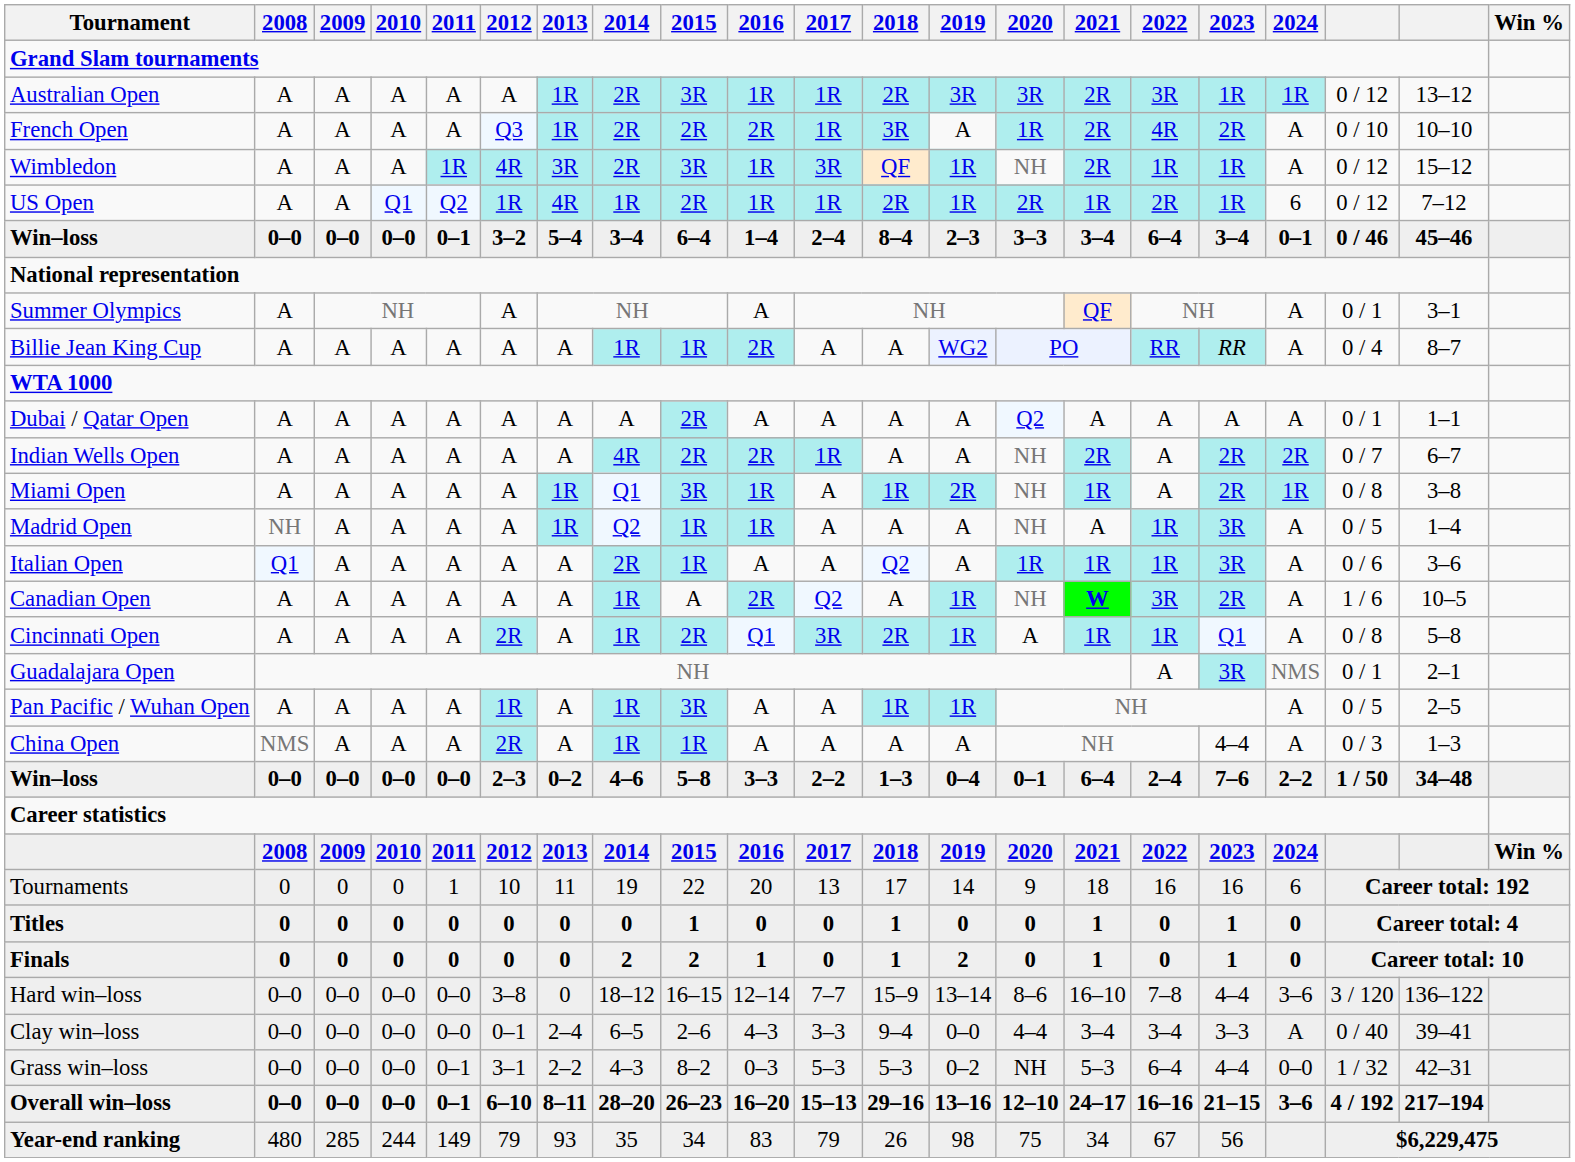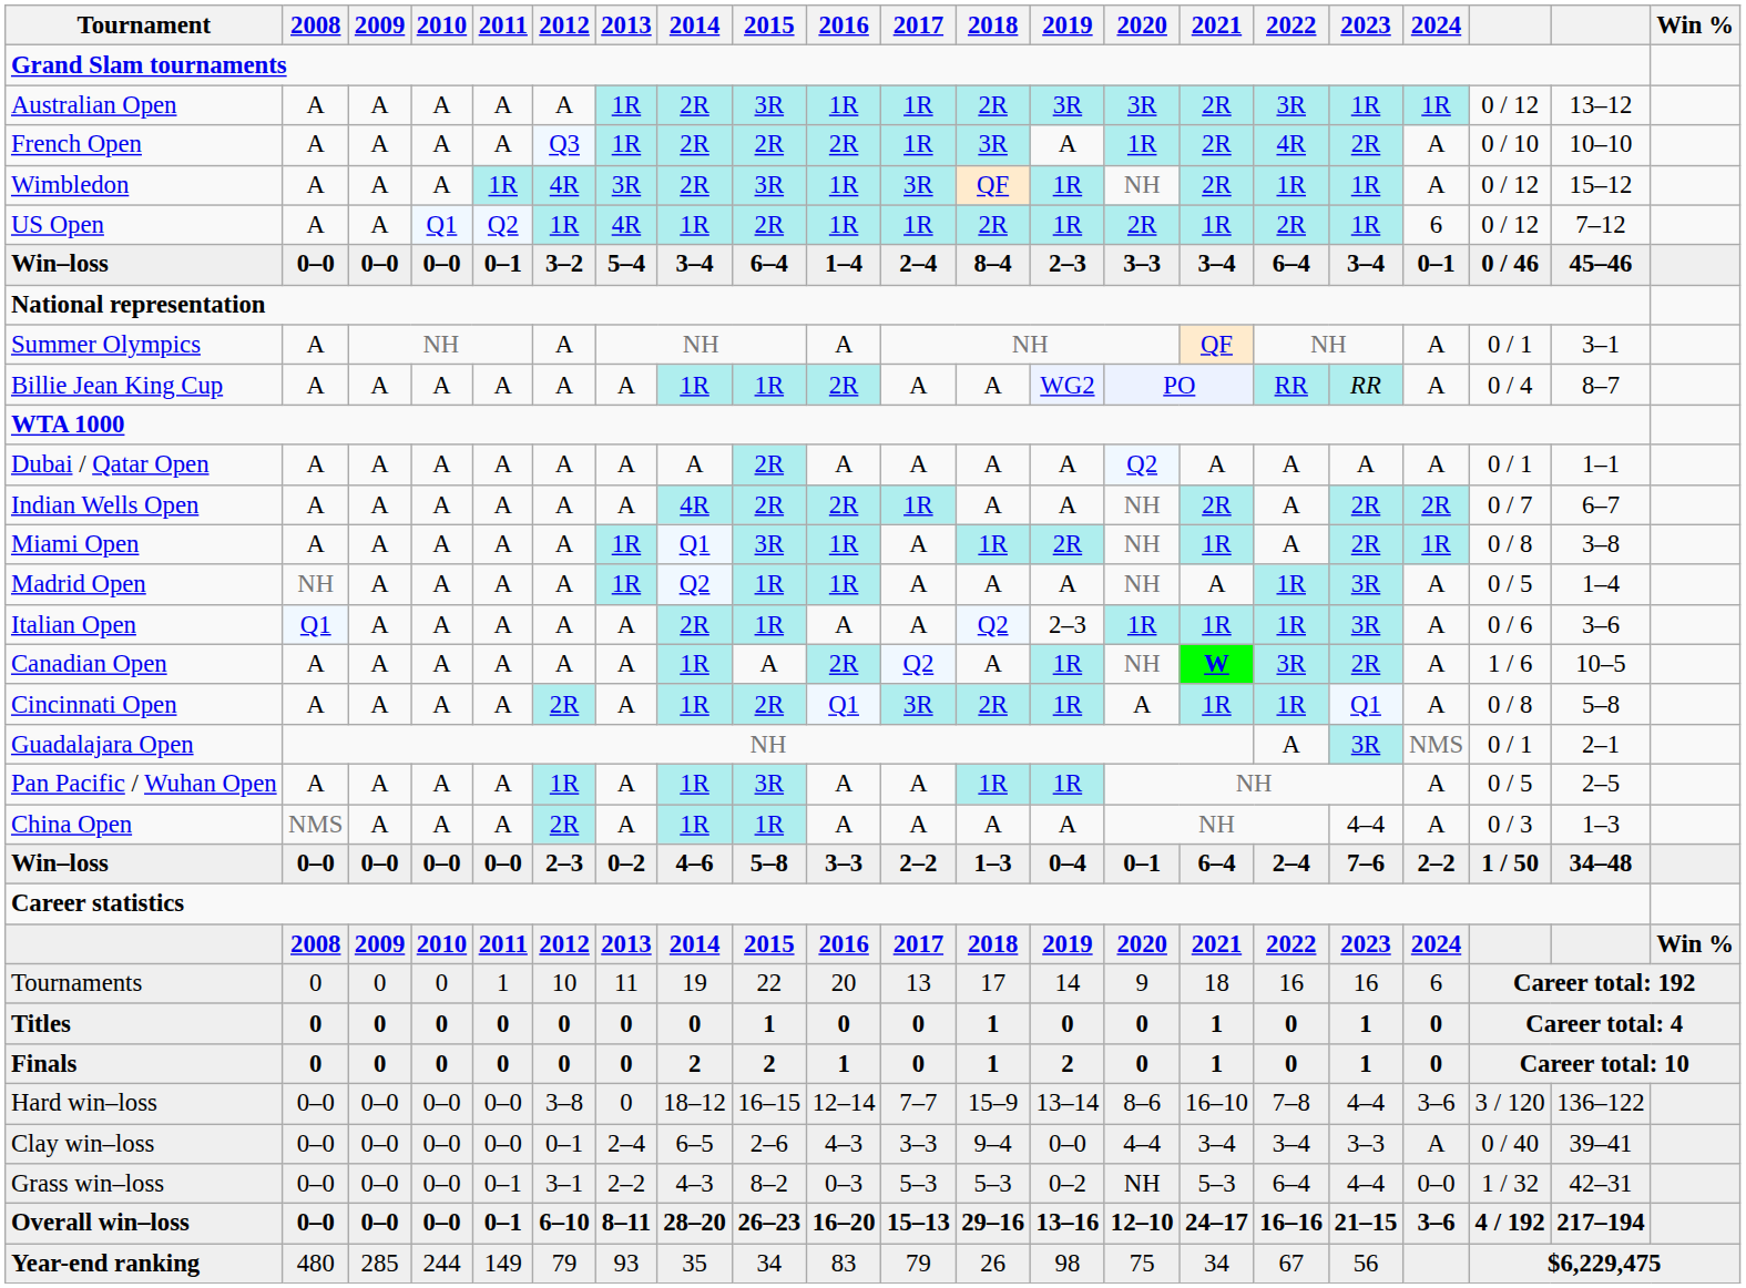 <table class=wikitable nowrap style=text-align:center>
 <tr>
 <th>Tournament</th>
 <th><a href='#'>2008</a></th>
 <th><a href='#'>2009</a></th>
 <th><a href='#'>2010</a></th>
 <th><a href='#'>2011</a></th>
 <th><a href='#'>2012</a></th>
 <th><a href='#'>2013</a></th>
 <th><a href='#'>2014</a></th>
 <th><a href='#'>2015</a></th>
 <th><a href='#'>2016</a></th>
 <th><a href='#'>2017</a></th>
 <th><a href='#'>2018</a></th>
 <th><a href='#'>2019</a></th>
 <th><a href='#'>2020</a></th>
 <th><a href='#'>2021</a></th>
 <th><a href='#'>2022</a></th>
 <th><a href='#'>2023</a></th>
 <th><a href='#'>2024</a></th>
 <th></th>
 <th></th>
 <th>Win %</th>
 </tr>
 <tr>
 <td colspan=20 style=text-align:left><strong><a href='#'>Grand Slam tournaments</a></strong></td>
 </tr>
 <tr>
 <td style=text-align:left><a href='#'>Australian Open</a></td>
 <td>A</td>
 <td>A</td>
 <td>A</td>
 <td>A</td>
 <td>A</td>
 <td style=background:#afeeee><a href='#'>1R</a></td>
 <td style=background:#afeeee><a href='#'>2R</a></td>
 <td style=background:#afeeee><a href='#'>3R</a></td>
 <td style=background:#afeeee><a href='#'>1R</a></td>
 <td style=background:#afeeee><a href='#'>1R</a></td>
 <td style=background:#afeeee><a href='#'>2R</a></td>
 <td style=background:#afeeee><a href='#'>3R</a></td>
 <td style=background:#afeeee><a href='#'>3R</a></td>
 <td style=background:#afeeee><a href='#'>2R</a></td>
 <td style=background:#afeeee><a href='#'>3R</a></td>
 <td style=background:#afeeee><a href='#'>1R</a></td>
 <td style=background:#afeeee><a href='#'>1R</a></td>
 <td>0 / 12</td>
 <td>13–12</td>
 <td></td>
 </tr>
 <tr>
 <td style=text-align:left><a href='#'>French Open</a></td>
 <td>A</td>
 <td>A</td>
 <td>A</td>
 <td>A</td>
 <td style=background:#f0f8ff><a href='#'>Q3</a></td>
 <td style=background:#afeeee><a href='#'>1R</a></td>
 <td style=background:#afeeee><a href='#'>2R</a></td>
 <td style=background:#afeeee><a href='#'>2R</a></td>
 <td style=background:#afeeee><a href='#'>2R</a></td>
 <td style=background:#afeeee><a href='#'>1R</a></td>
 <td style=background:#afeeee><a href='#'>3R</a></td>
 <td>A</td>
 <td style=background:#afeeee><a href='#'>1R</a></td>
 <td style=background:#afeeee><a href='#'>2R</a></td>
 <td style=background:#afeeee><a href='#'>4R</a></td>
 <td style=background:#afeeee><a href='#'>2R</a></td>
 <td>A</td>
 <td>0 / 10</td>
 <td>10–10</td>
 <td></td>
 </tr>
 <tr>
 <td style=text-align:left><a href='#'>Wimbledon</a></td>
 <td>A</td>
 <td>A</td>
 <td>A</td>
 <td style=background:#afeeee><a href='#'>1R</a></td>
 <td style=background:#afeeee><a href='#'>4R</a></td>
 <td style=background:#afeeee><a href='#'>3R</a></td>
 <td style=background:#afeeee><a href='#'>2R</a></td>
 <td style=background:#afeeee><a href='#'>3R</a></td>
 <td style=background:#afeeee><a href='#'>1R</a></td>
 <td style=background:#afeeee><a href='#'>3R</a></td>
 <td style=background:#ffebcd><a href='#'>QF</a></td>
 <td style=background:#afeeee><a href='#'>1R</a></td>
 <td style=color:#767676>NH</td>
 <td style=background:#afeeee><a href='#'>2R</a></td>
 <td style=background:#afeeee><a href='#'>1R</a></td>
 <td style=background:#afeeee><a href='#'>1R</a></td>
 <td>A</td>
 <td>0 / 12</td>
 <td>15–12</td>
 <td></td>
 </tr>
 <tr>
 <td style=text-align:left><a href='#'>US Open</a></td>
 <td>A</td>
 <td>A</td>
 <td style=background:#f0f8ff><a href='#'>Q1</a></td>
 <td style=background:#f0f8ff><a href='#'>Q2</a></td>
 <td style=background:#afeeee><a href='#'>1R</a></td>
 <td style=background:#afeeee><a href='#'>4R</a></td>
 <td style=background:#afeeee><a href='#'>1R</a></td>
 <td style=background:#afeeee><a href='#'>2R</a></td>
 <td style=background:#afeeee><a href='#'>1R</a></td>
 <td style=background:#afeeee><a href='#'>1R</a></td>
 <td style=background:#afeeee><a href='#'>2R</a></td>
 <td style=background:#afeeee><a href='#'>1R</a></td>
 <td style=background:#afeeee><a href='#'>2R</a></td>
 <td style=background:#afeeee><a href='#'>1R</a></td>
 <td style=background:#afeeee><a href='#'>2R</a></td>
 <td style=background:#afeeee><a href='#'>1R</a></td>
 <td>6</td>
 <td>0 / 12</td>
 <td>7–12</td>
 <td></td>
 </tr>
 <tr style=background:#efefef;font-weight:bold>
 <td style=text-align:left>Win–loss</td>
 <td>0–0</td>
 <td>0–0</td>
 <td>0–0</td>
 <td>0–1</td>
 <td>3–2</td>
 <td>5–4</td>
 <td>3–4</td>
 <td>6–4</td>
 <td>1–4</td>
 <td>2–4</td>
 <td>8–4</td>
 <td>2–3</td>
 <td>3–3</td>
 <td>3–4</td>
 <td>6–4</td>
 <td>3–4</td>
 <td>0–1</td>
 <td>0 / 46</td>
 <td>45–46</td>
 <td></td>
 </tr>
 <tr>
 <td colspan=20 style=text-align:left><strong>National representation</strong></td>
 </tr>
 <tr>
 <td style=text-align:left><a href='#'>Summer Olympics</a></td>
 <td>A</td>
 <td colspan=3 style=color:#767676>NH</td>
 <td>A</td>
 <td colspan=3 style=color:#767676>NH</td>
 <td>A</td>
 <td colspan=4 style=color:#767676>NH</td>
 <td style=background:#ffebcd><a href='#'>QF</a></td>
 <td colspan=2 style=color:#767676>NH</td>
 <td>A</td>
 <td>0 / 1</td>
 <td>3–1</td>
 <td></td>
 </tr>
 <tr>
 <td style=text-align:left><a href='#'>Billie Jean King Cup</a></td>
 <td>A</td>
 <td>A</td>
 <td>A</td>
 <td>A</td>
 <td>A</td>
 <td>A</td>
 <td style=background:#afeeee><a href='#'>1R</a></td>
 <td style=background:#afeeee><a href='#'>1R</a></td>
 <td style=background:#afeeee><a href='#'>2R</a></td>
 <td>A</td>
 <td>A</td>
 <td style=background:#ecf2ff><a href='#'>WG2</a></td>
 <td colspan=2 style=background:#ecf2ff><a href='#'>PO</a></td>
 <td style=background:#afeeee><a href='#'>RR</a></td>
 <td style=background:#afeeee><em>RR</em></td>
 <td>A</td>
 <td>0 / 4</td>
 <td>8–7</td>
 <td></td>
 </tr>
 <tr>
 <td colspan=20 style=text-align:left><strong><a href='#'>WTA 1000</a></strong></td>
 </tr>
 <tr>
 <td style=text-align:left><a href='#'>Dubai</a> / <a href='#'>Qatar Open</a></td>
 <td>A</td>
 <td>A</td>
 <td>A</td>
 <td>A</td>
 <td>A</td>
 <td>A</td>
 <td>A</td>
 <td style=background:#afeeee><a href='#'>2R</a></td>
 <td>A</td>
 <td>A</td>
 <td>A</td>
 <td>A</td>
 <td style=background:#f0f8ff><a href='#'>Q2</a></td>
 <td>A</td>
 <td>A</td>
 <td>A</td>
 <td>A</td>
 <td>0 / 1</td>
 <td>1–1</td>
 <td></td>
 </tr>
 <tr>
 <td style=text-align:left><a href='#'>Indian Wells Open</a></td>
 <td>A</td>
 <td>A</td>
 <td>A</td>
 <td>A</td>
 <td>A</td>
 <td>A</td>
 <td style=background:#afeeee><a href='#'>4R</a></td>
 <td style=background:#afeeee><a href='#'>2R</a></td>
 <td style=background:#afeeee><a href='#'>2R</a></td>
 <td style=background:#afeeee><a href='#'>1R</a></td>
 <td>A</td>
 <td>A</td>
 <td style=color:#767676>NH</td>
 <td style=background:#afeeee><a href='#'>2R</a></td>
 <td>A</td>
 <td style=background:#afeeee><a href='#'>2R</a></td>
 <td style=background:#afeeee><a href='#'>2R</a></td>
 <td>0 / 7</td>
 <td>6–7</td>
 <td></td>
 </tr>
 <tr>
 <td style=text-align:left><a href='#'>Miami Open</a></td>
 <td>A</td>
 <td>A</td>
 <td>A</td>
 <td>A</td>
 <td>A</td>
 <td style=background:#afeeee><a href='#'>1R</a></td>
 <td style=background:#f0f8ff><a href='#'>Q1</a></td>
 <td style=background:#afeeee><a href='#'>3R</a></td>
 <td style=background:#afeeee><a href='#'>1R</a></td>
 <td>A</td>
 <td style=background:#afeeee><a href='#'>1R</a></td>
 <td style=background:#afeeee><a href='#'>2R</a></td>
 <td style=color:#767676>NH</td>
 <td style=background:#afeeee><a href='#'>1R</a></td>
 <td>A</td>
 <td style=background:#afeeee><a href='#'>2R</a></td>
 <td style=background:#afeeee><a href='#'>1R</a></td>
 <td>0 / 8</td>
 <td>3–8</td>
 <td></td>
 </tr>
 <tr>
 <td style=text-align:left><a href='#'>Madrid Open</a></td>
 <td style=color:#767676>NH</td>
 <td>A</td>
 <td>A</td>
 <td>A</td>
 <td>A</td>
 <td style=background:#afeeee><a href='#'>1R</a></td>
 <td style=background:#f0f8ff><a href='#'>Q2</a></td>
 <td style=background:#afeeee><a href='#'>1R</a></td>
 <td style=background:#afeeee><a href='#'>1R</a></td>
 <td>A</td>
 <td>A</td>
 <td>A</td>
 <td style=color:#767676>NH</td>
 <td>A</td>
 <td style=background:#afeeee><a href='#'>1R</a></td>
 <td style=background:#afeeee><a href='#'>3R</a></td>
 <td>A</td>
 <td>0 / 5</td>
 <td>1–4</td>
 <td></td>
 </tr>
 <tr>
 <td style=text-align:left><a href='#'>Italian Open</a></td>
 <td style=background:#f0f8ff><a href='#'>Q1</a></td>
 <td>A</td>
 <td>A</td>
 <td>A</td>
 <td>A</td>
 <td>A</td>
 <td style=background:#afeeee><a href='#'>2R</a></td>
 <td style=background:#afeeee><a href='#'>1R</a></td>
 <td>A</td>
 <td>A</td>
 <td style=background:#f0f8ff><a href='#'>Q2</a></td>
-<td>A</td>
+<td>2–3</td>
 <td style=background:#afeeee><a href='#'>1R</a></td>
 <td style=background:#afeeee><a href='#'>1R</a></td>
 <td style=background:#afeeee><a href='#'>1R</a></td>
 <td style=background:#afeeee><a href='#'>3R</a></td>
 <td>A</td>
 <td>0 / 6</td>
 <td>3–6</td>
 <td></td>
 </tr>
 <tr>
 <td style=text-align:left><a href='#'>Canadian Open</a></td>
 <td>A</td>
 <td>A</td>
 <td>A</td>
 <td>A</td>
 <td>A</td>
 <td>A</td>
 <td style=background:#afeeee><a href='#'>1R</a></td>
 <td>A</td>
 <td style=background:#afeeee><a href='#'>2R</a></td>
 <td style=background:#f0f8ff><a href='#'>Q2</a></td>
 <td>A</td>
 <td style=background:#afeeee><a href='#'>1R</a></td>
 <td style=color:#767676>NH</td>
 <td style=background:lime><a href='#'><strong>W</strong></a></td>
 <td style=background:#afeeee><a href='#'>3R</a></td>
 <td style=background:#afeeee><a href='#'>2R</a></td>
 <td>A</td>
 <td>1 / 6</td>
 <td>10–5</td>
 <td></td>
 </tr>
 <tr>
 <td style=text-align:left><a href='#'>Cincinnati Open</a></td>
 <td>A</td>
 <td>A</td>
 <td>A</td>
 <td>A</td>
 <td style=background:#afeeee><a href='#'>2R</a></td>
 <td>A</td>
 <td style=background:#afeeee><a href='#'>1R</a></td>
 <td style=background:#afeeee><a href='#'>2R</a></td>
 <td style=background:#f0f8ff><a href='#'>Q1</a></td>
 <td style=background:#afeeee><a href='#'>3R</a></td>
 <td style=background:#afeeee><a href='#'>2R</a></td>
 <td style=background:#afeeee><a href='#'>1R</a></td>
 <td>A</td>
 <td style=background:#afeeee><a href='#'>1R</a></td>
 <td style=background:#afeeee><a href='#'>1R</a></td>
 <td style=background:#f0f8ff><a href='#'>Q1</a></td>
 <td>A</td>
 <td>0 / 8</td>
 <td>5–8</td>
 <td></td>
 </tr>
 <tr>
 <td style=text-align:left><a href='#'>Guadalajara Open</a></td>
 <td colspan=14 style=color:#767676>NH</td>
 <td>A</td>
 <td style=background:#afeeee><a href='#'>3R</a></td>
 <td style=color:#767676>NMS</td>
 <td>0 / 1</td>
 <td>2–1</td>
 <td></td>
 </tr>
 <tr>
 <td style=text-align:left><a href='#'>Pan Pacific</a> / <a href='#'>Wuhan Open</a></td>
 <td>A</td>
 <td>A</td>
 <td>A</td>
 <td>A</td>
 <td style=background:#afeeee><a href='#'>1R</a></td>
 <td>A</td>
 <td style=background:#afeeee><a href='#'>1R</a></td>
 <td style=background:#afeeee><a href='#'>3R</a></td>
 <td>A</td>
 <td>A</td>
 <td style=background:#afeeee><a href='#'>1R</a></td>
 <td style=background:#afeeee><a href='#'>1R</a></td>
 <td colspan=4 style=color:#767676>NH</td>
 <td>A</td>
 <td>0 / 5</td>
 <td>2–5</td>
 <td></td>
 </tr>
 <tr>
 <td style=text-align:left><a href='#'>China Open</a></td>
 <td style=color:#767676>NMS</td>
 <td>A</td>
 <td>A</td>
 <td>A</td>
 <td style=background:#afeeee><a href='#'>2R</a></td>
 <td>A</td>
 <td style=background:#afeeee><a href='#'>1R</a></td>
 <td style=background:#afeeee><a href='#'>1R</a></td>
 <td>A</td>
 <td>A</td>
 <td>A</td>
 <td>A</td>
 <td colspan=3 style=color:#767676>NH</td>
 <td>4–4</td>
 <td>A</td>
 <td>0 / 3</td>
 <td>1–3</td>
 <td></td>
 </tr>
 <tr style=font-weight:bold;background:#efefef>
 <td style=text-align:left>Win–loss</td>
 <td>0–0</td>
 <td>0–0</td>
 <td>0–0</td>
 <td>0–0</td>
 <td>2–3</td>
 <td>0–2</td>
 <td>4–6</td>
 <td>5–8</td>
 <td>3–3</td>
 <td>2–2</td>
 <td>1–3</td>
 <td>0–4</td>
 <td>0–1</td>
 <td>6–4</td>
 <td>2–4</td>
 <td>7–6</td>
 <td>2–2</td>
 <td>1 / 50</td>
 <td>34–48</td>
 <td></td>
 </tr>
 <tr>
 <td colspan=20 style=text-align:left><strong>Career statistics</strong></td>
 </tr>
 <tr style=font-weight:bold;background:#efefef>
 <td></td>
 <td><a href='#'>2008</a></td>
 <td><a href='#'>2009</a></td>
 <td><a href='#'>2010</a></td>
 <td><a href='#'>2011</a></td>
 <td><a href='#'>2012</a></td>
 <td><a href='#'>2013</a></td>
 <td><a href='#'>2014</a></td>
 <td><a href='#'>2015</a></td>
 <td><a href='#'>2016</a></td>
 <td><a href='#'>2017</a></td>
 <td><a href='#'>2018</a></td>
 <td><a href='#'>2019</a></td>
 <td><a href='#'>2020</a></td>
 <td><a href='#'>2021</a></td>
 <td><a href='#'>2022</a></td>
 <td><a href='#'>2023</a></td>
 <td><a href='#'>2024</a></td>
 <td></td>
 <td></td>
 <td>Win %</td>
 </tr>
 <tr style=background:#efefef>
 <td style=text-align:left>Tournaments</td>
 <td>0</td>
 <td>0</td>
 <td>0</td>
 <td>1</td>
 <td>10</td>
 <td>11</td>
 <td>19</td>
 <td>22</td>
 <td>20</td>
 <td>13</td>
 <td>17</td>
 <td>14</td>
 <td>9</td>
 <td>18</td>
 <td>16</td>
 <td>16</td>
 <td>6</td>
 <td colspan=3><strong>Career total: 192</strong></td>
 </tr>
 <tr style=font-weight:bold;background:#efefef>
 <td style=text-align:left>Titles</td>
 <td>0</td>
 <td>0</td>
 <td>0</td>
 <td>0</td>
 <td>0</td>
 <td>0</td>
 <td>0</td>
 <td>1</td>
 <td>0</td>
 <td>0</td>
 <td>1</td>
 <td>0</td>
 <td>0</td>
 <td>1</td>
 <td>0</td>
 <td>1</td>
 <td>0</td>
 <td colspan=3>Career total: 4</td>
 </tr>
 <tr style=font-weight:bold;background:#efefef>
 <td style=text-align:left>Finals</td>
 <td>0</td>
 <td>0</td>
 <td>0</td>
 <td>0</td>
 <td>0</td>
 <td>0</td>
 <td>2</td>
 <td>2</td>
 <td>1</td>
 <td>0</td>
 <td>1</td>
 <td>2</td>
 <td>0</td>
 <td>1</td>
 <td>0</td>
 <td>1</td>
 <td>0</td>
 <td colspan=3>Career total: 10</td>
 </tr>
 <tr style=background:#efefef>
 <td style=text-align:left>Hard win–loss</td>
 <td>0–0</td>
 <td>0–0</td>
 <td>0–0</td>
 <td>0–0</td>
 <td>3–8</td>
 <td>0</td>
 <td>18–12</td>
 <td>16–15</td>
 <td>12–14</td>
 <td>7–7</td>
 <td>15–9</td>
 <td>13–14</td>
 <td>8–6</td>
 <td>16–10</td>
 <td>7–8</td>
 <td>4–4</td>
 <td>3–6</td>
 <td>3 / 120</td>
 <td>136–122</td>
 <td></td>
 </tr>
 <tr style=background:#efefef>
 <td style=text-align:left>Clay win–loss</td>
 <td>0–0</td>
 <td>0–0</td>
 <td>0–0</td>
 <td>0–0</td>
 <td>0–1</td>
 <td>2–4</td>
 <td>6–5</td>
 <td>2–6</td>
 <td>4–3</td>
 <td>3–3</td>
 <td>9–4</td>
 <td>0–0</td>
 <td>4–4</td>
 <td>3–4</td>
 <td>3–4</td>
 <td>3–3</td>
 <td>A</td>
 <td>0 / 40</td>
 <td>39–41</td>
 <td></td>
 </tr>
 <tr style=background:#efefef>
 <td style=text-align:left>Grass win–loss</td>
 <td>0–0</td>
 <td>0–0</td>
 <td>0–0</td>
 <td>0–1</td>
 <td>3–1</td>
 <td>2–2</td>
 <td>4–3</td>
 <td>8–2</td>
 <td>0–3</td>
 <td>5–3</td>
 <td>5–3</td>
 <td>0–2</td>
 <td>NH</td>
 <td>5–3</td>
 <td>6–4</td>
 <td>4–4</td>
 <td>0–0</td>
 <td>1 / 32</td>
 <td>42–31</td>
 <td></td>
 </tr>
 <tr style=font-weight:bold;background:#efefef>
 <td style=text-align:left>Overall win–loss</td>
 <td>0–0</td>
 <td>0–0</td>
 <td>0–0</td>
 <td>0–1</td>
 <td>6–10</td>
 <td>8–11</td>
 <td>28–20</td>
 <td>26–23</td>
 <td>16–20</td>
 <td>15–13</td>
 <td>29–16</td>
 <td>13–16</td>
 <td>12–10</td>
 <td>24–17</td>
 <td>16–16</td>
 <td>21–15</td>
 <td>3–6</td>
 <td>4 / 192</td>
 <td>217–194</td>
 <td></td>
 </tr>
 <tr style=background:#efefef>
 <td style=text-align:left><strong>Year-end ranking</strong></td>
 <td>480</td>
 <td>285</td>
 <td>244</td>
 <td>149</td>
 <td>79</td>
 <td>93</td>
 <td>35</td>
 <td>34</td>
 <td>83</td>
 <td>79</td>
 <td>26</td>
 <td>98</td>
 <td>75</td>
 <td>34</td>
 <td>67</td>
 <td>56</td>
 <td></td>
 <td colspan=3><strong>$6,229,475</strong></td>
 </tr>
 </table>
